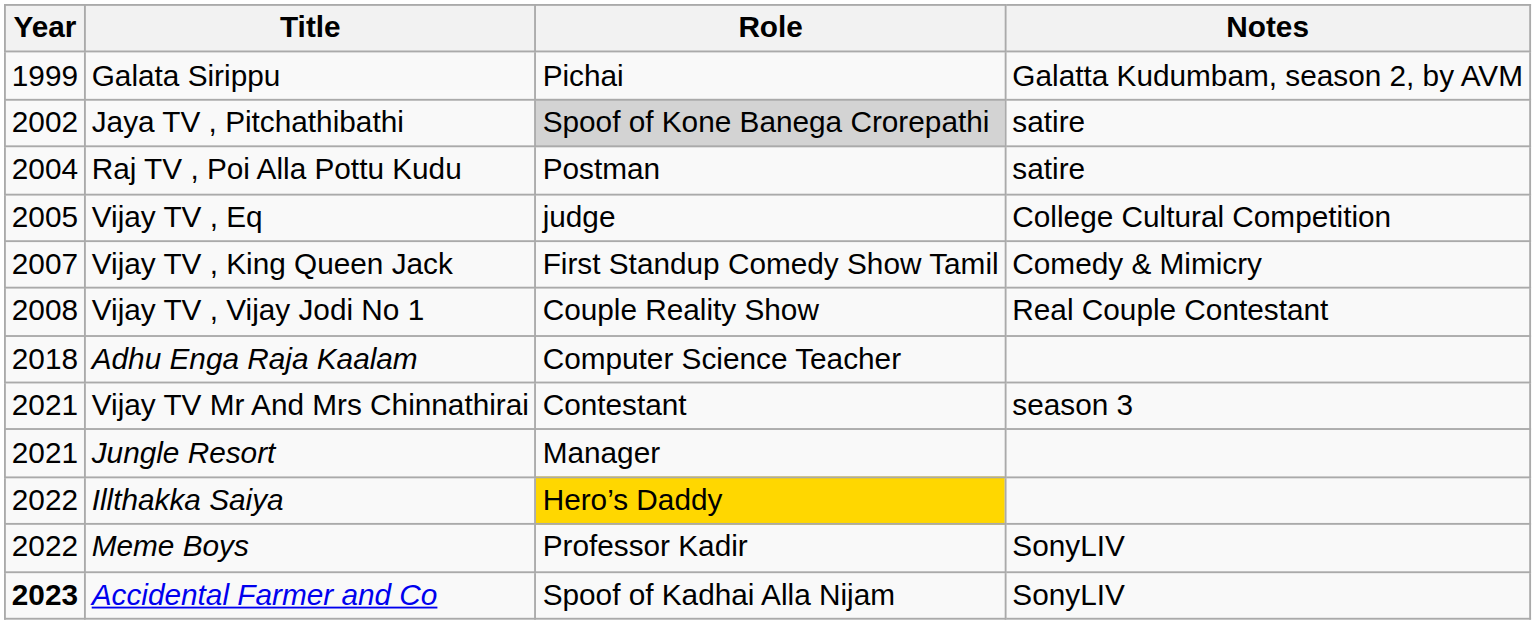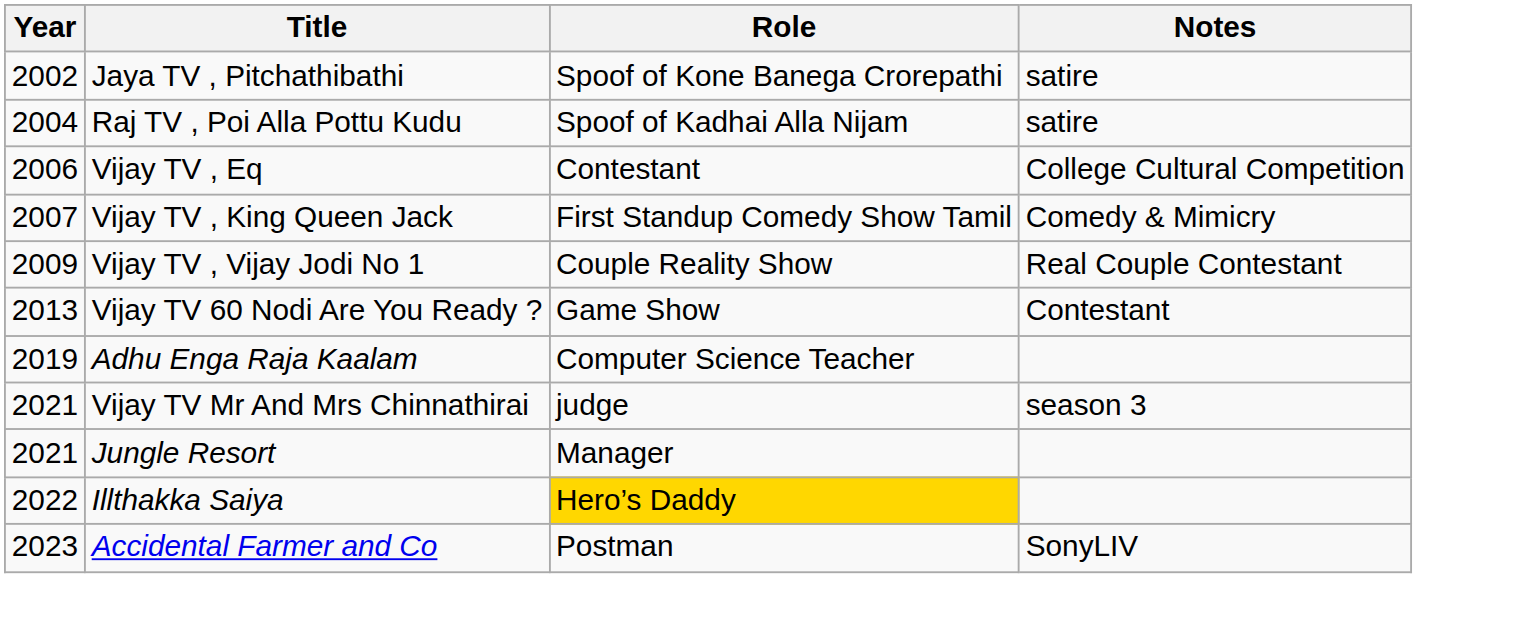 <table class="wikitable sortable">
 <tr>
 <th>Year</th>
 <th>Title</th>
 <th>Role</th>
 <th>Notes</th>
 </tr>
 <tr>
-<td>1999</td>
-<td>Galata Sirippu</td>
-<td>Pichai</td>
-<td>Galatta Kudumbam, season 2, by AVM</td>
-</tr>
-<tr>
 <td>2002</td>
 <td>Jaya TV , Pitchathibathi</td>
-<td style="background: lightgrey;">Spoof of Kone Banega Crorepathi</td>
+<td>Spoof of Kone Banega Crorepathi</td>
 <td>satire</td>
 </tr>
 <tr>
 <td>2004</td>
 <td>Raj TV , Poi Alla Pottu Kudu</td>
-<td>Postman</td>
+<td>Spoof of Kadhai Alla Nijam</td>
 <td>satire</td>
 </tr>
 <tr>
-<td>2005</td>
+<td>2006</td>
 <td>Vijay TV , Eq</td>
-<td>judge</td>
+<td>Contestant</td>
 <td>College Cultural Competition</td>
 </tr>
 <tr>
 <td>2007</td>
 <td>Vijay TV  , King Queen Jack</td>
 <td>First Standup Comedy Show Tamil</td>
 <td>Comedy & Mimicry</td>
 </tr>
 <tr>
-<td>2008</td>
+<td>2009</td>
 <td>Vijay TV , Vijay Jodi No 1</td>
 <td>Couple Reality Show</td>
 <td>Real Couple Contestant</td>
 </tr>
 <tr>
-<td>2018</td>
+<td>2013</td>
+<td>Vijay TV 60 Nodi Are You Ready ?</td>
+<td>Game Show</td>
+<td>Contestant</td>
+</tr>
+<tr>
+<td>2019</td>
 <td><em>Adhu Enga Raja Kaalam</em></td>
 <td>Computer Science Teacher</td>
 <td></td>
 </tr>
 <tr>
 <td>2021</td>
 <td>Vijay TV Mr And Mrs Chinnathirai</td>
-<td>Contestant</td>
+<td>judge</td>
 <td>season 3</td>
 </tr>
 <tr>
 <td>2021</td>
 <td><em>Jungle Resort</em></td>
 <td>Manager</td>
 <td></td>
 </tr>
 <tr>
 <td>2022</td>
 <td><em>Illthakka Saiya </em></td>
 <td style="background: gold;">Hero’s Daddy</td>
 <td></td>
 </tr>
 <tr>
-<td>2022</td>
-<td><em>Meme Boys</em></td>
-<td>Professor Kadir</td>
-<td>SonyLIV</td>
-</tr>
-<tr>
-<td><strong>2023</strong></td>
+<td>2023</td>
 <td><em><a href='#'>Accidental Farmer and Co</a></em></td>
-<td>Spoof of Kadhai Alla Nijam</td>
+<td>Postman</td>
 <td>SonyLIV</td>
 </tr>
 </table>
